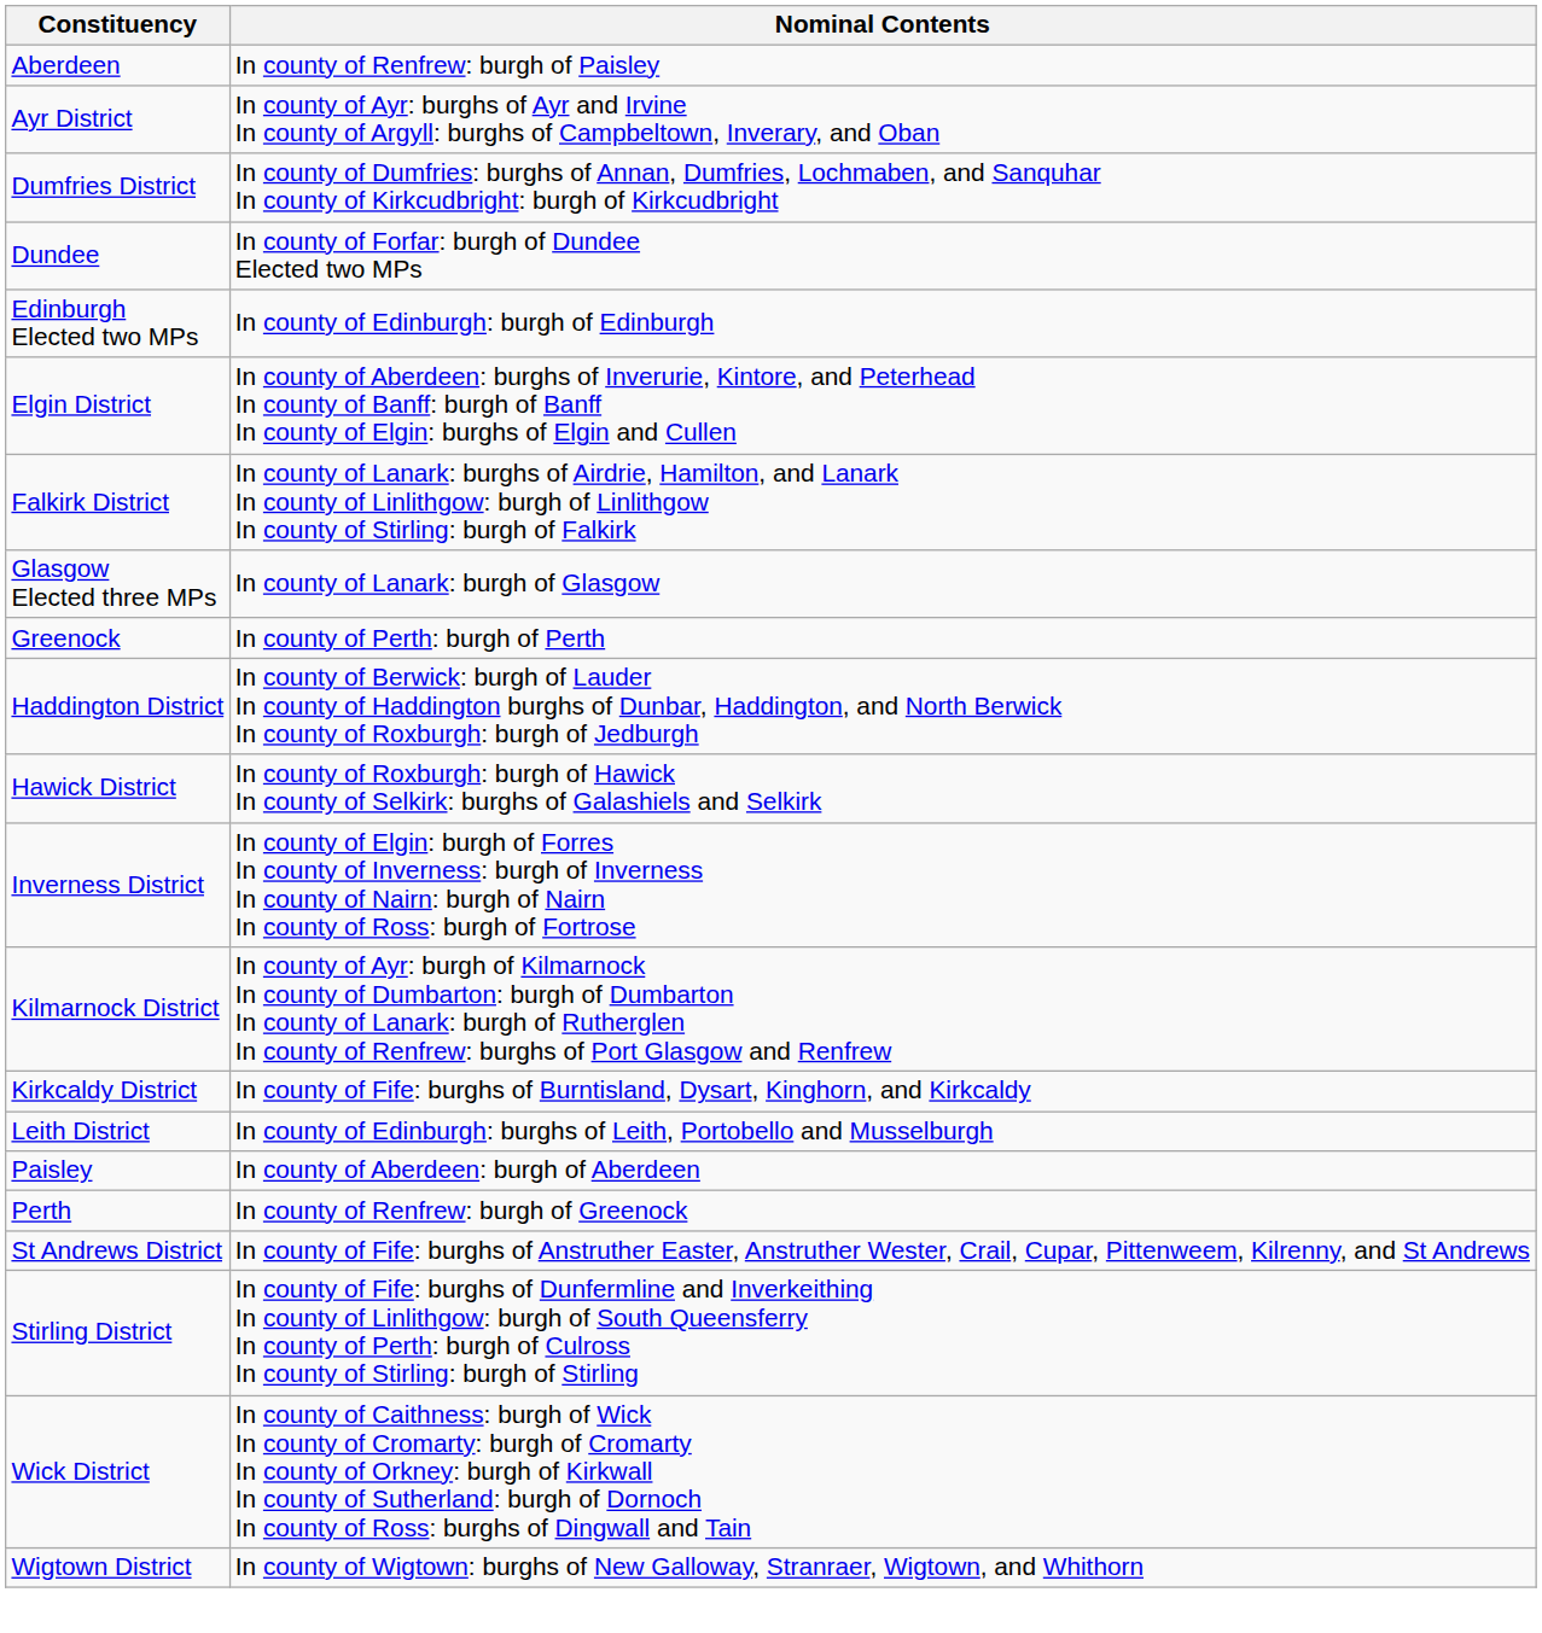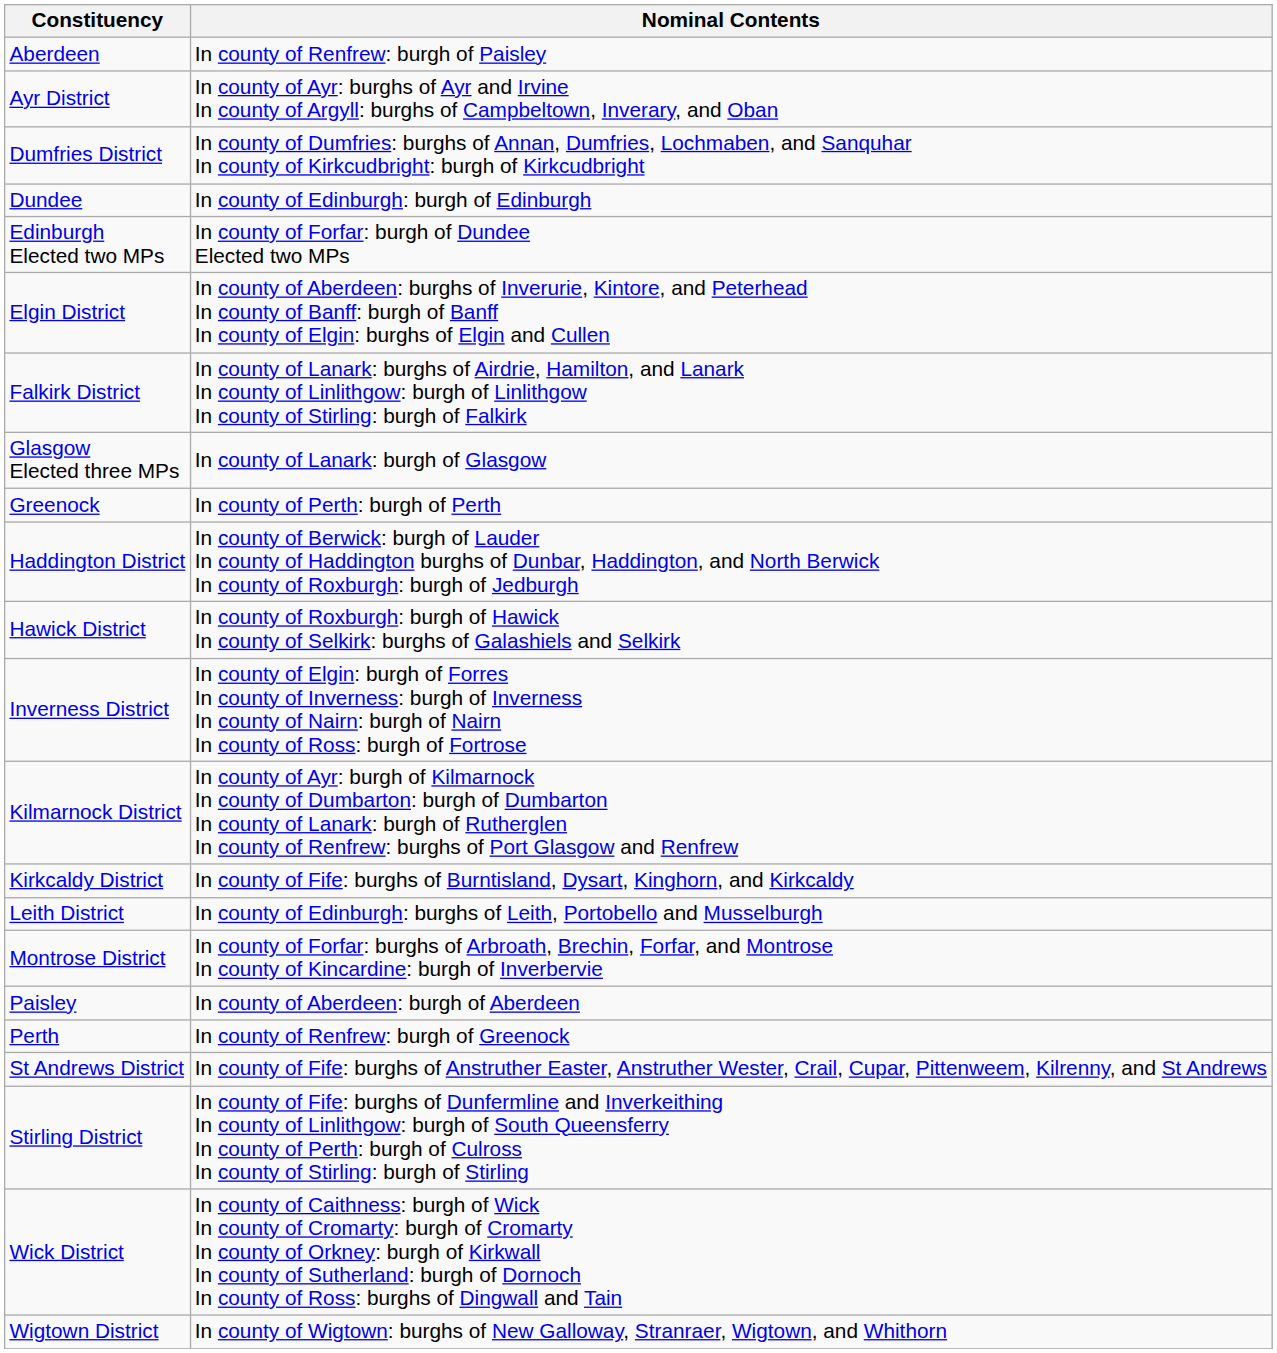 <table class="wikitable">
 <tr>
 <th>Constituency</th>
 <th>Nominal Contents</th>
 </tr>
 <tr>
 <td><a href='#'>Aberdeen</a></td>
 <td>In <a href='#'>county of Renfrew</a>: burgh of <a href='#'>Paisley</a></td>
 </tr>
 <tr>
 <td><a href='#'>Ayr District</a></td>
 <td>In <a href='#'>county of Ayr</a>: burghs of <a href='#'>Ayr</a> and <a href='#'>Irvine</a> <br> In <a href='#'>county of Argyll</a>: burghs of <a href='#'>Campbeltown</a>, <a href='#'>Inverary</a>, and <a href='#'>Oban</a></td>
 </tr>
 <tr>
 <td><a href='#'>Dumfries District</a></td>
 <td>In <a href='#'>county of Dumfries</a>: burghs of <a href='#'>Annan</a>, <a href='#'>Dumfries</a>, <a href='#'>Lochmaben</a>, and <a href='#'>Sanquhar</a> <br> In  <a href='#'>county of Kirkcudbright</a>: burgh of <a href='#'>Kirkcudbright</a></td>
 </tr>
 <tr>
 <td><a href='#'>Dundee</a></td>
-<td>In <a href='#'>county of Forfar</a>: burgh of <a href='#'>Dundee</a> <br> Elected two MPs</td>
+<td>In <a href='#'>county of Edinburgh</a>: burgh of <a href='#'>Edinburgh</a></td>
 </tr>
 <tr>
 <td><a href='#'>Edinburgh</a> <br> Elected two MPs</td>
-<td>In <a href='#'>county of Edinburgh</a>: burgh of <a href='#'>Edinburgh</a></td>
+<td>In <a href='#'>county of Forfar</a>: burgh of <a href='#'>Dundee</a> <br> Elected two MPs</td>
 </tr>
 <tr>
 <td><a href='#'>Elgin District</a></td>
 <td>In <a href='#'>county of Aberdeen</a>: burghs of <a href='#'>Inverurie</a>, <a href='#'>Kintore</a>, and <a href='#'>Peterhead</a> <br> In <a href='#'>county of Banff</a>: burgh of <a href='#'>Banff</a> <br> In <a href='#'>county of Elgin</a>: burghs of <a href='#'>Elgin</a> and <a href='#'>Cullen</a></td>
 </tr>
 <tr>
 <td><a href='#'>Falkirk District</a></td>
 <td>In <a href='#'>county of Lanark</a>: burghs of <a href='#'>Airdrie</a>, <a href='#'>Hamilton</a>, and <a href='#'>Lanark</a>  <br> In <a href='#'>county of Linlithgow</a>: burgh of <a href='#'>Linlithgow</a> <br> In <a href='#'>county of Stirling</a>: burgh of <a href='#'>Falkirk</a></td>
 </tr>
 <tr>
 <td><a href='#'>Glasgow</a> <br> Elected three MPs</td>
 <td>In <a href='#'>county of Lanark</a>: burgh of <a href='#'>Glasgow</a></td>
 </tr>
 <tr>
 <td><a href='#'>Greenock</a></td>
 <td>In <a href='#'>county of Perth</a>: burgh of <a href='#'>Perth</a></td>
 </tr>
 <tr>
 <td><a href='#'>Haddington District</a></td>
 <td>In <a href='#'>county of Berwick</a>: burgh of <a href='#'>Lauder</a> <br> In <a href='#'>county of Haddington</a> burghs of <a href='#'>Dunbar</a>, <a href='#'>Haddington</a>, and <a href='#'>North Berwick</a> <br> In <a href='#'>county of Roxburgh</a>: burgh of <a href='#'>Jedburgh</a></td>
 </tr>
 <tr>
 <td><a href='#'>Hawick District</a></td>
 <td>In <a href='#'>county of Roxburgh</a>: burgh of <a href='#'>Hawick</a> <br> In <a href='#'>county of Selkirk</a>: burghs of <a href='#'>Galashiels</a> and <a href='#'>Selkirk</a></td>
 </tr>
 <tr>
 <td><a href='#'>Inverness District</a></td>
 <td>In <a href='#'>county of Elgin</a>: burgh of <a href='#'>Forres</a> <br> In <a href='#'>county of Inverness</a>: burgh of <a href='#'>Inverness</a> <br> In <a href='#'>county of Nairn</a>: burgh of <a href='#'>Nairn</a> <br> In <a href='#'>county of Ross</a>: burgh of <a href='#'>Fortrose</a></td>
 </tr>
 <tr>
 <td><a href='#'>Kilmarnock District</a></td>
 <td>In <a href='#'>county of Ayr</a>: burgh of <a href='#'>Kilmarnock</a> <br> In <a href='#'>county of Dumbarton</a>: burgh of <a href='#'>Dumbarton</a> <br> In <a href='#'>county of Lanark</a>: burgh of <a href='#'>Rutherglen</a> <br> In <a href='#'>county of Renfrew</a>: burghs of <a href='#'>Port Glasgow</a> and <a href='#'>Renfrew</a></td>
 </tr>
 <tr>
 <td><a href='#'>Kirkcaldy District</a></td>
 <td>In <a href='#'>county of Fife</a>: burghs of <a href='#'>Burntisland</a>, <a href='#'>Dysart</a>, <a href='#'>Kinghorn</a>, and <a href='#'>Kirkcaldy</a></td>
 </tr>
 <tr>
 <td><a href='#'>Leith District</a></td>
 <td>In <a href='#'>county of Edinburgh</a>: burghs of <a href='#'>Leith</a>, <a href='#'>Portobello</a> and <a href='#'>Musselburgh</a></td>
 </tr>
 <tr>
+<td><a href='#'>Montrose District</a></td>
+<td>In <a href='#'>county of Forfar</a>: burghs of <a href='#'>Arbroath</a>, <a href='#'>Brechin</a>, <a href='#'>Forfar</a>, and <a href='#'>Montrose</a> <br> In <a href='#'>county of Kincardine</a>: burgh of <a href='#'>Inverbervie</a></td>
+</tr>
+<tr>
 <td><a href='#'>Paisley</a></td>
 <td>In <a href='#'>county of Aberdeen</a>: burgh of <a href='#'>Aberdeen</a></td>
 </tr>
 <tr>
 <td><a href='#'>Perth</a></td>
 <td>In <a href='#'>county of Renfrew</a>: burgh of <a href='#'>Greenock</a></td>
 </tr>
 <tr>
 <td><a href='#'>St Andrews District</a></td>
 <td>In <a href='#'>county of Fife</a>: burghs of <a href='#'>Anstruther Easter</a>, <a href='#'>Anstruther Wester</a>, <a href='#'>Crail</a>, <a href='#'>Cupar</a>, <a href='#'>Pittenweem</a>, <a href='#'>Kilrenny</a>, and <a href='#'>St Andrews</a></td>
 </tr>
 <tr>
 <td><a href='#'>Stirling District</a></td>
 <td>In <a href='#'>county of Fife</a>: burghs of <a href='#'>Dunfermline</a> and <a href='#'>Inverkeithing</a> <br> In <a href='#'>county of Linlithgow</a>: burgh of <a href='#'>South Queensferry</a> <br> In <a href='#'>county of Perth</a>: burgh of <a href='#'>Culross</a> <br> In <a href='#'>county of Stirling</a>: burgh of <a href='#'>Stirling</a></td>
 </tr>
 <tr>
 <td><a href='#'>Wick District</a></td>
 <td>In <a href='#'>county of Caithness</a>: burgh of <a href='#'>Wick</a> <br> In <a href='#'>county of Cromarty</a>: burgh of <a href='#'>Cromarty</a> <br> In <a href='#'>county of Orkney</a>: burgh of <a href='#'>Kirkwall</a> <br> In <a href='#'>county of Sutherland</a>: burgh of <a href='#'>Dornoch</a> <br> In <a href='#'>county of Ross</a>: burghs of <a href='#'>Dingwall</a> and <a href='#'>Tain</a></td>
 </tr>
 <tr>
 <td><a href='#'>Wigtown District</a></td>
 <td>In <a href='#'>county of Wigtown</a>: burghs of <a href='#'>New Galloway</a>, <a href='#'>Stranraer</a>, <a href='#'>Wigtown</a>, and <a href='#'>Whithorn</a></td>
 </tr>
 </table>
